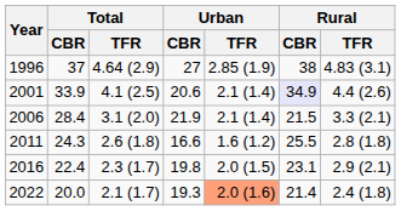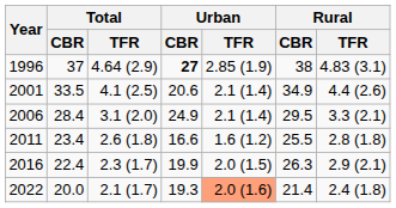 <table class="wikitable" style="text-align:right">
 <tr>
 <th rowspan=2>Year</th>
 <th colspan=2>Total</th>
 <th colspan=2>Urban</th>
 <th colspan=2>Rural</th>
 </tr>
 <tr>
 <th>CBR</th>
 <th>TFR</th>
 <th>CBR</th>
 <th>TFR</th>
 <th>CBR</th>
 <th>TFR</th>
 </tr>
 <tr>
 <td style="text-align:center">1996</td>
 <td>37</td>
 <td>4.64 (2.9)</td>
-<td>27</td>
+<td><strong>27</strong></td>
 <td>2.85 (1.9)</td>
 <td>38</td>
 <td>4.83 (3.1)</td>
 </tr>
 <tr>
 <td style="text-align:center">2001</td>
-<td>33.9</td>
+<td>33.5</td>
 <td>4.1 (2.5)</td>
 <td>20.6</td>
 <td>2.1 (1.4)</td>
-<td style="background: lavender;">34.9</td>
+<td>34.9</td>
 <td>4.4 (2.6)</td>
 </tr>
 <tr>
 <td style="text-align:center">2006</td>
 <td>28.4</td>
 <td>3.1 (2.0)</td>
-<td>21.9</td>
+<td>24.9</td>
 <td>2.1 (1.4)</td>
-<td>21.5</td>
+<td>29.5</td>
 <td>3.3 (2.1)</td>
 </tr>
 <tr>
 <td style="text-align:center">2011</td>
-<td>24.3</td>
+<td>23.4</td>
 <td>2.6 (1.8)</td>
 <td>16.6</td>
 <td>1.6 (1.2)</td>
 <td>25.5</td>
 <td>2.8 (1.8)</td>
 </tr>
 <tr>
 <td style="text-align:center">2016</td>
 <td>22.4</td>
 <td>2.3 (1.7)</td>
-<td>19.8</td>
+<td>19.9</td>
 <td>2.0 (1.5)</td>
-<td>23.1</td>
+<td>26.3</td>
 <td>2.9 (2.1)</td>
 </tr>
 <tr>
 <td style="text-align:center">2022</td>
 <td>20.0</td>
 <td>2.1 (1.7)</td>
 <td>19.3</td>
 <td style="background: lightsalmon;">2.0 (1.6)</td>
 <td>21.4</td>
 <td>2.4 (1.8)</td>
 </tr>
 </table>
